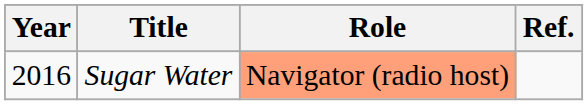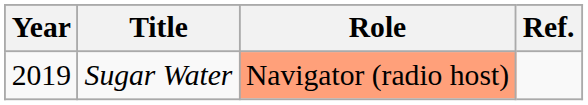 <table class="wikitable sortable">
 <tr>
 <th>Year</th>
 <th>Title</th>
 <th>Role</th>
 <th>Ref.</th>
 </tr>
 <tr>
-<td>2016</td>
+<td>2019</td>
 <td><em>Sugar Water</em></td>
 <td style="background: lightsalmon;">Navigator (radio host)</td>
 <td></td>
 </tr>
 </table>
